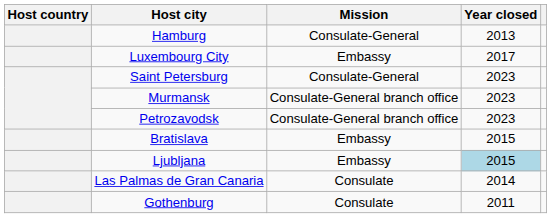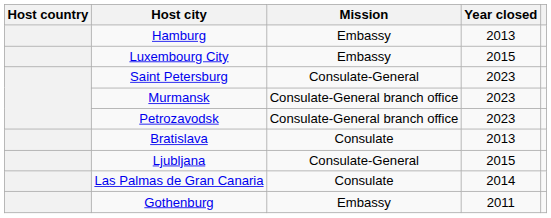 <table class="wikitable plainrowheaders" style="text-align:center;">
 <tr>
 <th scope="col">Host country</th>
 <th scope="col">Host city</th>
 <th scope="col">Mission</th>
 <th scope="col">Year closed</th>
 <th scope="col"></th>
 </tr>
 <tr>
 <th scope="row"></th>
 <td><a href='#'>Hamburg</a></td>
-<td>Consulate-General</td>
+<td>Embassy</td>
 <td>2013</td>
 <td></td>
 </tr>
 <tr>
 <th scope="row"></th>
 <td><a href='#'>Luxembourg City</a></td>
 <td>Embassy</td>
-<td>2017</td>
+<td>2015</td>
 <td></td>
 </tr>
 <tr>
 <th scope="row" rowspan="3"></th>
 <td><a href='#'>Saint Petersburg</a></td>
 <td>Consulate-General</td>
 <td>2023</td>
 <td></td>
 </tr>
 <tr>
 <td><a href='#'>Murmansk</a></td>
 <td>Consulate-General branch office</td>
 <td>2023</td>
 <td></td>
 </tr>
 <tr>
 <td><a href='#'>Petrozavodsk</a></td>
 <td>Consulate-General branch office</td>
 <td>2023</td>
 <td></td>
 </tr>
 <tr>
 <th scope="row"></th>
 <td><a href='#'>Bratislava</a></td>
-<td>Embassy</td>
-<td>2015</td>
+<td>Consulate</td>
+<td>2013</td>
 <td></td>
 </tr>
 <tr>
 <th scope="row"></th>
 <td><a href='#'>Ljubljana</a></td>
-<td>Embassy</td>
-<td style="background: lightblue;">2015</td>
+<td>Consulate-General</td>
+<td>2015</td>
 <td></td>
 </tr>
 <tr>
 <th scope="row"></th>
 <td><a href='#'>Las Palmas de Gran Canaria</a></td>
 <td>Consulate</td>
 <td>2014</td>
 <td></td>
 </tr>
 <tr>
 <th scope="row"></th>
 <td><a href='#'>Gothenburg</a></td>
-<td>Consulate</td>
+<td>Embassy</td>
 <td>2011</td>
 <td></td>
 </tr>
 </table>
